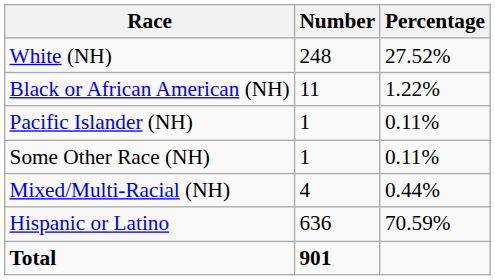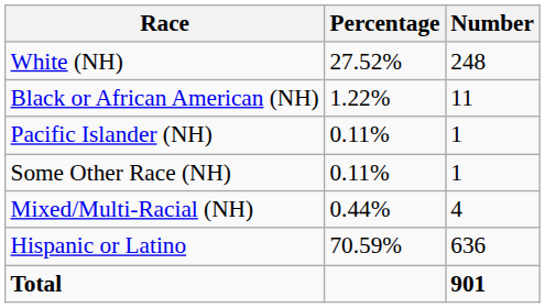 <table class="wikitable">
 <tr>
 <th>Race</th>
+<th>Percentage</th>
 <th>Number</th>
-<th>Percentage</th>
 </tr>
 <tr>
 <td><a href='#'>White</a> (NH)</td>
+<td>27.52%</td>
 <td>248</td>
-<td>27.52%</td>
 </tr>
 <tr>
 <td><a href='#'>Black or African American</a> (NH)</td>
+<td>1.22%</td>
 <td>11</td>
-<td>1.22%</td>
 </tr>
 <tr>
 <td><a href='#'>Pacific Islander</a> (NH)</td>
+<td>0.11%</td>
 <td>1</td>
-<td>0.11%</td>
 </tr>
 <tr>
 <td>Some Other Race (NH)</td>
+<td>0.11%</td>
 <td>1</td>
-<td>0.11%</td>
 </tr>
 <tr>
 <td><a href='#'>Mixed/Multi-Racial</a> (NH)</td>
+<td>0.44%</td>
 <td>4</td>
-<td>0.44%</td>
 </tr>
 <tr>
 <td><a href='#'>Hispanic or Latino</a></td>
+<td>70.59%</td>
 <td>636</td>
-<td>70.59%</td>
 </tr>
 <tr>
 <td><strong>Total</strong></td>
+<td></td>
 <td><strong>901</strong></td>
-<td></td>
 </tr>
 </table>
